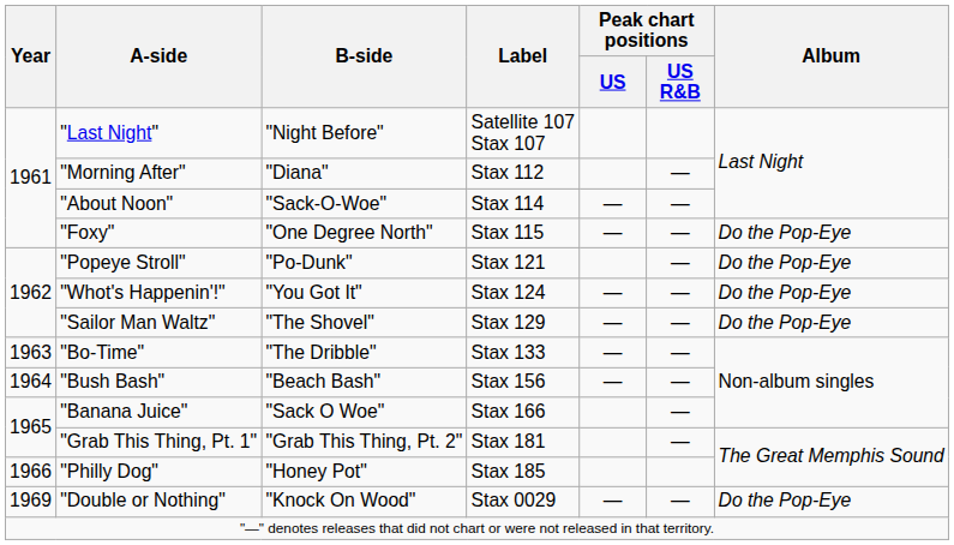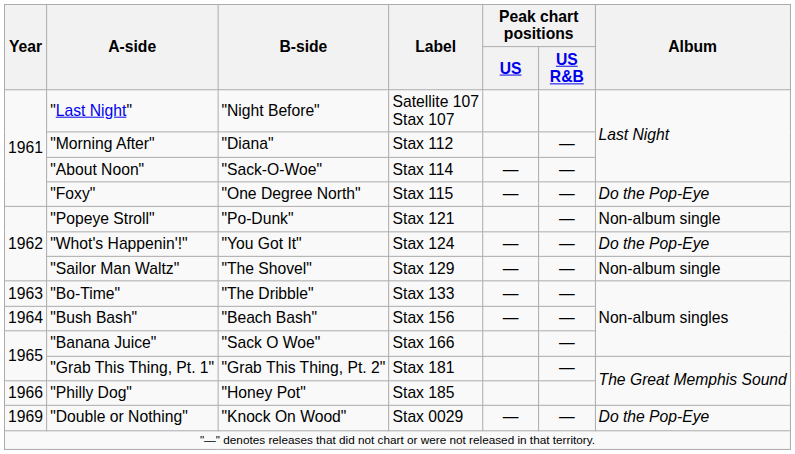 <table class="wikitable">
 <tr>
 <th rowspan="2">Year</th>
 <th rowspan="2">A-side</th>
 <th rowspan="2">B-side</th>
 <th rowspan="2">Label</th>
 <th colspan="2">Peak chart positions</th>
 <th rowspan="2">Album</th>
 </tr>
 <tr>
 <th style="width:50px;"><a href='#'>US</a><br></th>
 <th style="width:50px;"><a href='#'>US R&B</a><br></th>
 </tr>
 <tr>
 <td rowspan="4">1961</td>
 <td>"<a href='#'>Last Night</a>"</td>
 <td>"Night Before"</td>
 <td>Satellite 107<br>Stax 107</td>
 <td align=center></td>
 <td align=center></td>
 <td rowspan="3"><em>Last Night</em></td>
 </tr>
 <tr>
 <td>"Morning After"</td>
 <td>"Diana"</td>
 <td>Stax 112</td>
 <td align=center></td>
 <td align=center>—</td>
 </tr>
 <tr>
 <td>"About Noon"</td>
 <td>"Sack-O-Woe"</td>
 <td>Stax 114</td>
 <td align=center>—</td>
 <td align=center>—</td>
 </tr>
 <tr>
 <td>"Foxy"</td>
 <td>"One Degree North"</td>
 <td>Stax 115</td>
 <td align=center>—</td>
 <td align=center>—</td>
 <td><em>Do the Pop-Eye</em></td>
 </tr>
 <tr>
 <td rowspan="3">1962</td>
 <td>"Popeye Stroll"</td>
 <td>"Po-Dunk"</td>
 <td>Stax 121</td>
 <td align=center></td>
 <td align=center>—</td>
-<td><em>Do the Pop-Eye</em></td>
+<td>Non-album single</td>
 </tr>
 <tr>
 <td>"Whot's Happenin'!"</td>
 <td>"You Got It"</td>
 <td>Stax 124</td>
 <td align=center>—</td>
 <td align=center>—</td>
 <td><em>Do the Pop-Eye</em></td>
 </tr>
 <tr>
 <td>"Sailor Man Waltz"</td>
 <td>"The Shovel"</td>
 <td>Stax 129</td>
 <td align=center>—</td>
 <td align=center>—</td>
-<td><em>Do the Pop-Eye</em></td>
+<td>Non-album single</td>
 </tr>
 <tr>
 <td>1963</td>
 <td>"Bo-Time"</td>
 <td>"The Dribble"</td>
 <td>Stax 133</td>
 <td align=center>—</td>
 <td align=center>—</td>
 <td rowspan="3">Non-album singles</td>
 </tr>
 <tr>
 <td>1964</td>
 <td>"Bush Bash"</td>
 <td>"Beach Bash"</td>
 <td>Stax 156</td>
 <td align=center>—</td>
 <td align=center>—</td>
 </tr>
 <tr>
 <td rowspan="2">1965</td>
 <td>"Banana Juice"</td>
 <td>"Sack O Woe"</td>
 <td>Stax 166</td>
 <td align=center></td>
 <td align=center>—</td>
 </tr>
 <tr>
 <td>"Grab This Thing, Pt. 1"</td>
 <td>"Grab This Thing, Pt. 2"</td>
 <td>Stax 181</td>
 <td align=center></td>
 <td align=center>—</td>
 <td rowspan="2"><em>The Great Memphis Sound</em></td>
 </tr>
 <tr>
 <td>1966</td>
 <td>"Philly Dog"</td>
 <td>"Honey Pot"</td>
 <td>Stax 185</td>
 <td align=center></td>
 <td align=center></td>
 </tr>
 <tr>
 <td>1969</td>
 <td>"Double or Nothing"</td>
 <td>"Knock On Wood"</td>
 <td>Stax 0029</td>
 <td align=center>—</td>
 <td align=center>—</td>
 <td><em>Do the Pop-Eye</em></td>
 </tr>
 <tr>
 <td colspan="7" style="text-align:center; font-size:9pt;">"—" denotes releases that did not chart or were not released in that territory.</td>
 </tr>
 </table>
